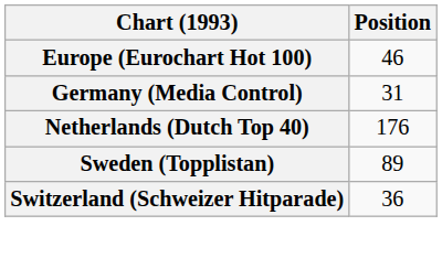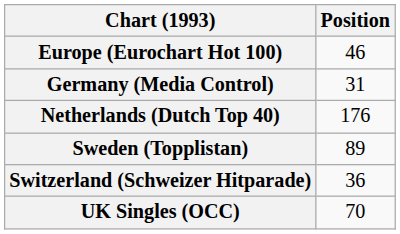 <table class="wikitable sortable plainrowheaders" style="text-align:center">
 <tr>
 <th>Chart (1993)</th>
 <th>Position</th>
 </tr>
 <tr>
 <th scope="row">Europe (Eurochart Hot 100)</th>
 <td>46</td>
 </tr>
 <tr>
 <th scope="row">Germany (Media Control)</th>
 <td>31</td>
 </tr>
 <tr>
 <th scope="row">Netherlands (Dutch Top 40)</th>
 <td>176</td>
 </tr>
 <tr>
 <th scope="row">Sweden (Topplistan)</th>
 <td>89</td>
 </tr>
 <tr>
 <th scope="row">Switzerland (Schweizer Hitparade)</th>
 <td>36</td>
 </tr>
+<tr>
+<th scope="row">UK Singles (OCC)</th>
+<td>70</td>
+</tr>
 </table>
